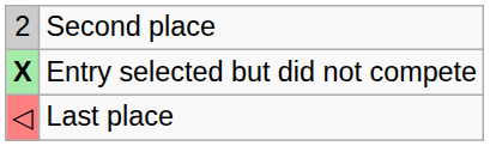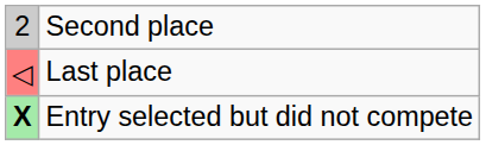 <table class="wikitable">
 <tr>
 <td style="background-color:#CCC; text-align:center;">2</td>
 <td>Second place</td>
 </tr>
 <tr>
+<td style="background-color:#FE8080; text-align:center;">◁</td>
+<td>Last place</td>
+</tr>
+<tr>
 <td style="background-color:#A4EAA9; text-align:center;"><strong>X</strong></td>
 <td>Entry selected but did not compete<br></td>
 </tr>
-<tr>
-<td style="background-color:#FE8080; text-align:center;">◁</td>
-<td>Last place</td>
-</tr>
 </table>
